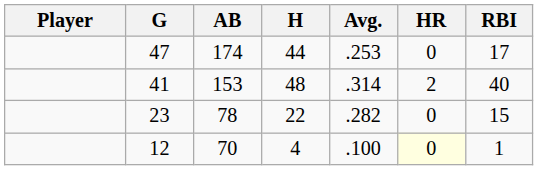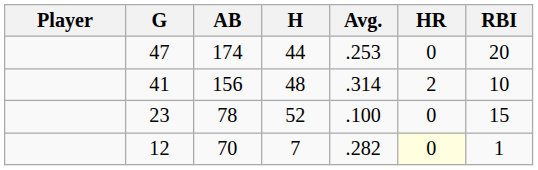 <table class="wikitable sortable">
 <tr>
 <th bgcolor="#DDDDFF" width="16%">Player</th>
 <th bgcolor="#DDDDFF" width="9%">G</th>
 <th bgcolor="#DDDDFF" width="9%">AB</th>
 <th bgcolor="#DDDDFF" width="9%">H</th>
 <th bgcolor="#DDDDFF" width="9%">Avg.</th>
 <th bgcolor="#DDDDFF" width="9%">HR</th>
 <th bgcolor="#DDDDFF" width="9%">RBI</th>
 </tr>
 <tr align="center">
 <td></td>
 <td>47</td>
 <td>174</td>
 <td>44</td>
 <td>.253</td>
 <td>0</td>
-<td>17</td>
+<td>20</td>
 </tr>
 <tr align="center">
 <td></td>
 <td>41</td>
-<td>153</td>
+<td>156</td>
 <td>48</td>
 <td>.314</td>
 <td>2</td>
-<td>40</td>
+<td>10</td>
 </tr>
 <tr align="center">
 <td></td>
 <td>23</td>
 <td>78</td>
-<td>22</td>
-<td>.282</td>
+<td>52</td>
+<td>.100</td>
 <td>0</td>
 <td>15</td>
 </tr>
 <tr align="center">
 <td></td>
 <td>12</td>
 <td>70</td>
-<td>4</td>
-<td>.100</td>
+<td>7</td>
+<td>.282</td>
 <td style="background: lightyellow;">0</td>
 <td>1</td>
 </tr>
 </table>
